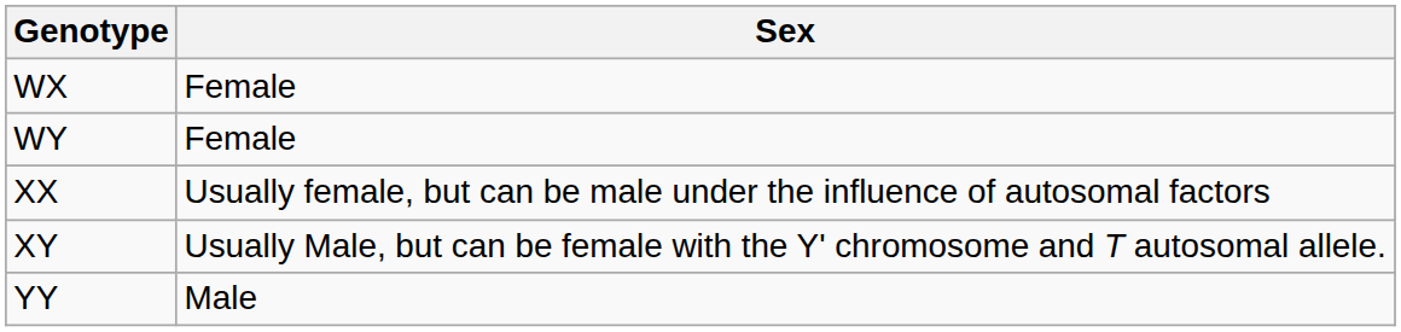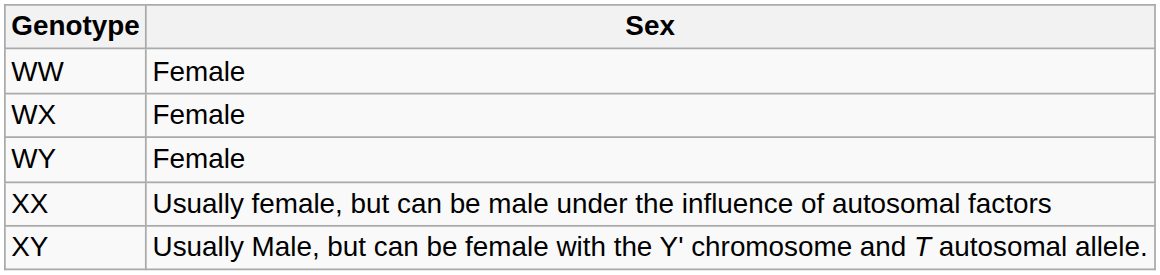 <table class="wikitable">
 <tr>
 <th>Genotype</th>
 <th>Sex</th>
+</tr>
+<tr>
+<td>WW</td>
+<td>Female</td>
 </tr>
 <tr>
 <td>WX</td>
 <td>Female</td>
 </tr>
 <tr>
 <td>WY</td>
 <td>Female</td>
 </tr>
 <tr>
 <td>XX</td>
 <td>Usually female, but can be male under the influence of autosomal factors</td>
 </tr>
 <tr>
 <td>XY</td>
 <td>Usually Male, but can be female with the Y' chromosome and <em>T</em> autosomal allele.</td>
 </tr>
-<tr>
-<td>YY</td>
-<td>Male</td>
-</tr>
 </table>
